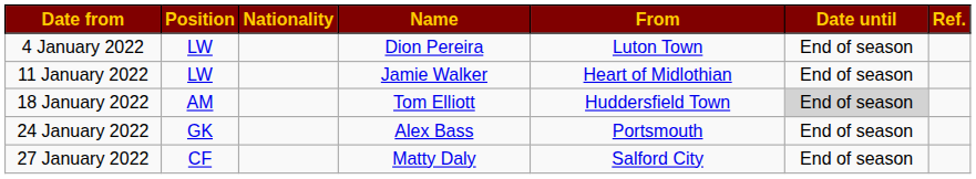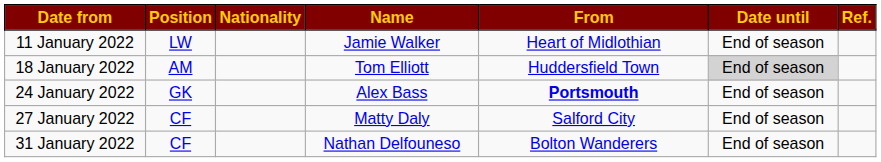 <table class="wikitable"  style="text-align:center; font-size:90%; ">
 <tr>
 <th style="color:#FFCC00; background:#800000; border:1px solid black; width:120px;">Date from</th>
 <th style="color:#FFCC00; background:#800000; border:1px solid black; width:50px;">Position</th>
 <th style="color:#FFCC00; background:#800000; border:1px solid black; width:50px;">Nationality</th>
 <th style="color:#FFCC00; background:#800000; border:1px solid black; width:150px;">Name</th>
 <th style="color:#FFCC00; background:#800000; border:1px solid black; width:200px;">From</th>
 <th style="color:#FFCC00; background:#800000; border:1px solid black; width:110px;">Date until</th>
 <th style="color:#FFCC00; background:#800000; border:1px solid black; width:25px;">Ref.</th>
-</tr>
-<tr>
-<td>4 January 2022</td>
-<td><a href='#'>LW</a></td>
-<td></td>
-<td><a href='#'>Dion Pereira</a></td>
-<td> <a href='#'>Luton Town</a></td>
-<td>End of season</td>
-<td></td>
 </tr>
 <tr>
 <td>11 January 2022</td>
 <td><a href='#'>LW</a></td>
 <td></td>
 <td><a href='#'>Jamie Walker</a></td>
 <td> <a href='#'>Heart of Midlothian</a></td>
 <td>End of season</td>
 <td></td>
 </tr>
 <tr>
 <td>18 January 2022</td>
 <td><a href='#'>AM</a></td>
 <td></td>
 <td><a href='#'>Tom Elliott</a></td>
 <td> <a href='#'>Huddersfield Town</a></td>
 <td style="background: lightgrey;">End of season</td>
 <td></td>
 </tr>
 <tr>
 <td>24 January 2022</td>
 <td><a href='#'>GK</a></td>
 <td></td>
 <td><a href='#'>Alex Bass</a></td>
-<td> <a href='#'>Portsmouth</a></td>
+<td><strong> <a href='#'>Portsmouth</a></strong></td>
 <td>End of season</td>
 <td></td>
 </tr>
 <tr>
 <td>27 January 2022</td>
 <td><a href='#'>CF</a></td>
 <td></td>
 <td><a href='#'>Matty Daly</a></td>
 <td> <a href='#'>Salford City</a></td>
 <td>End of season</td>
 <td></td>
 </tr>
+<tr>
+<td>31 January 2022</td>
+<td><a href='#'>CF</a></td>
+<td></td>
+<td><a href='#'>Nathan Delfouneso</a></td>
+<td> <a href='#'>Bolton Wanderers</a></td>
+<td>End of season</td>
+<td></td>
+</tr>
 </table>
